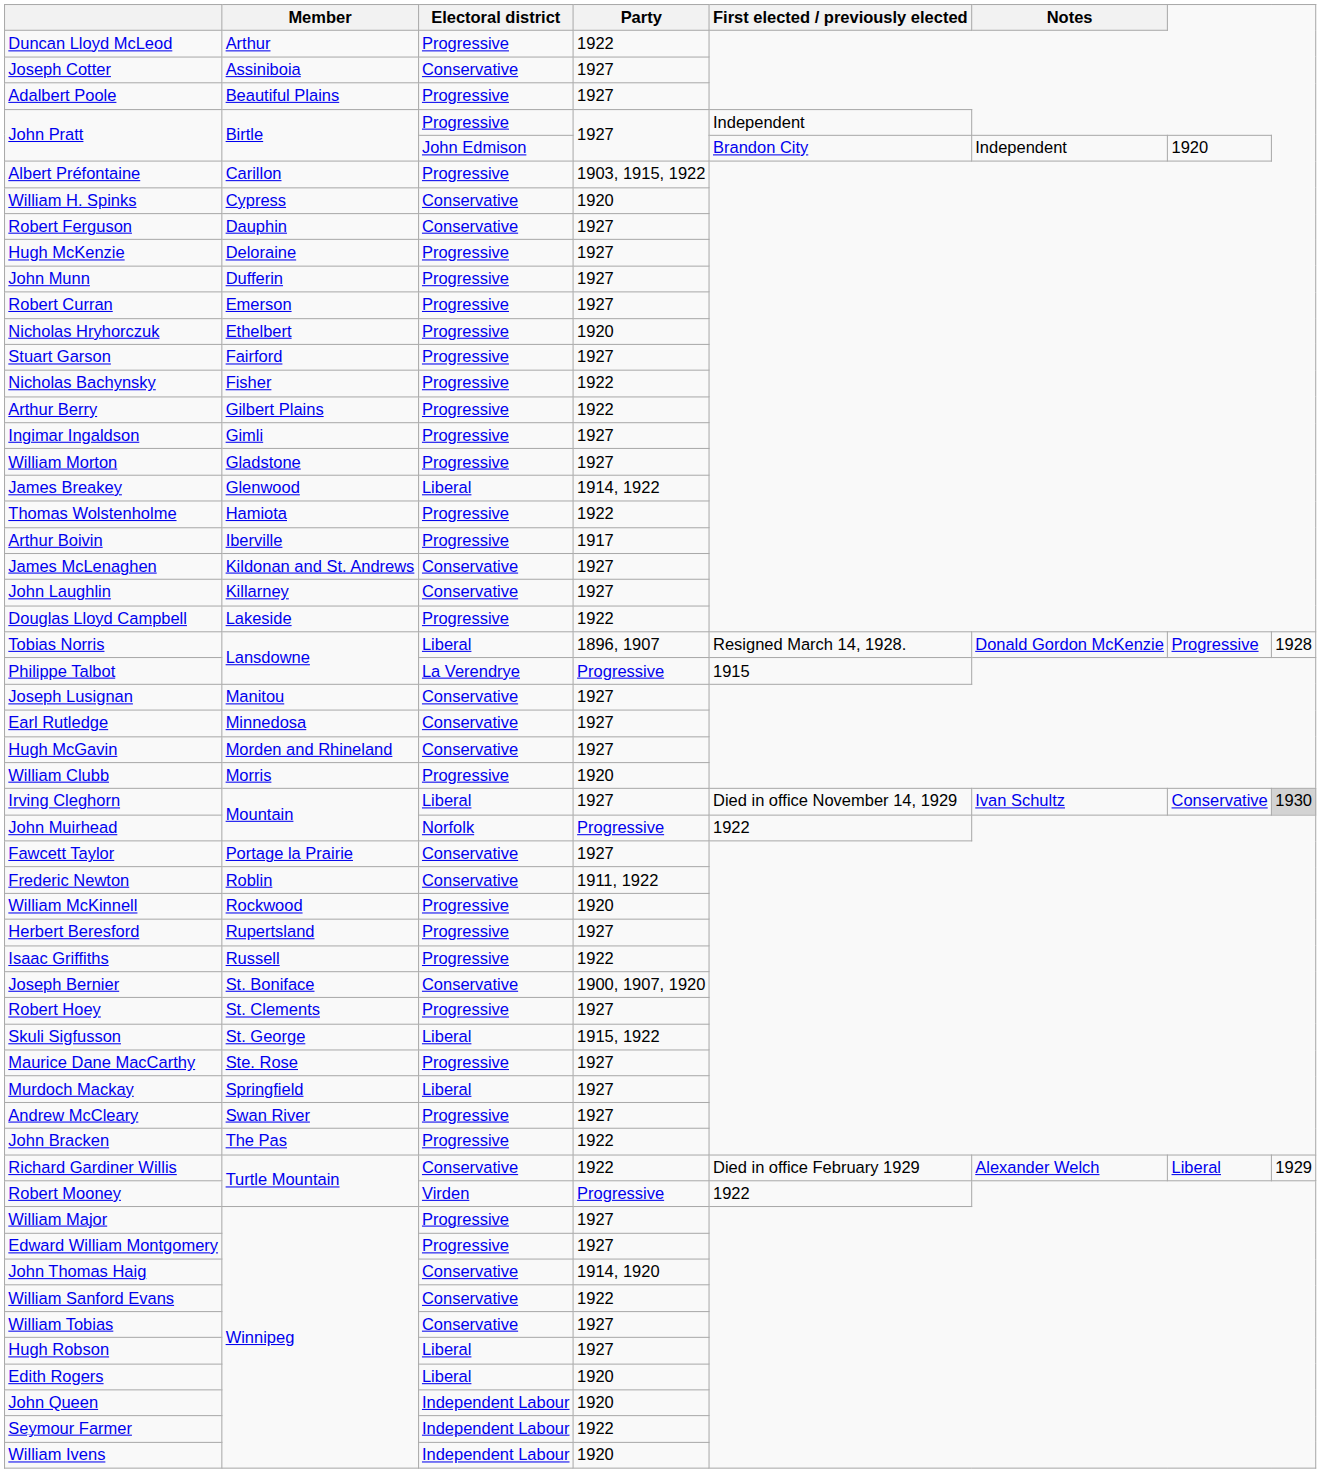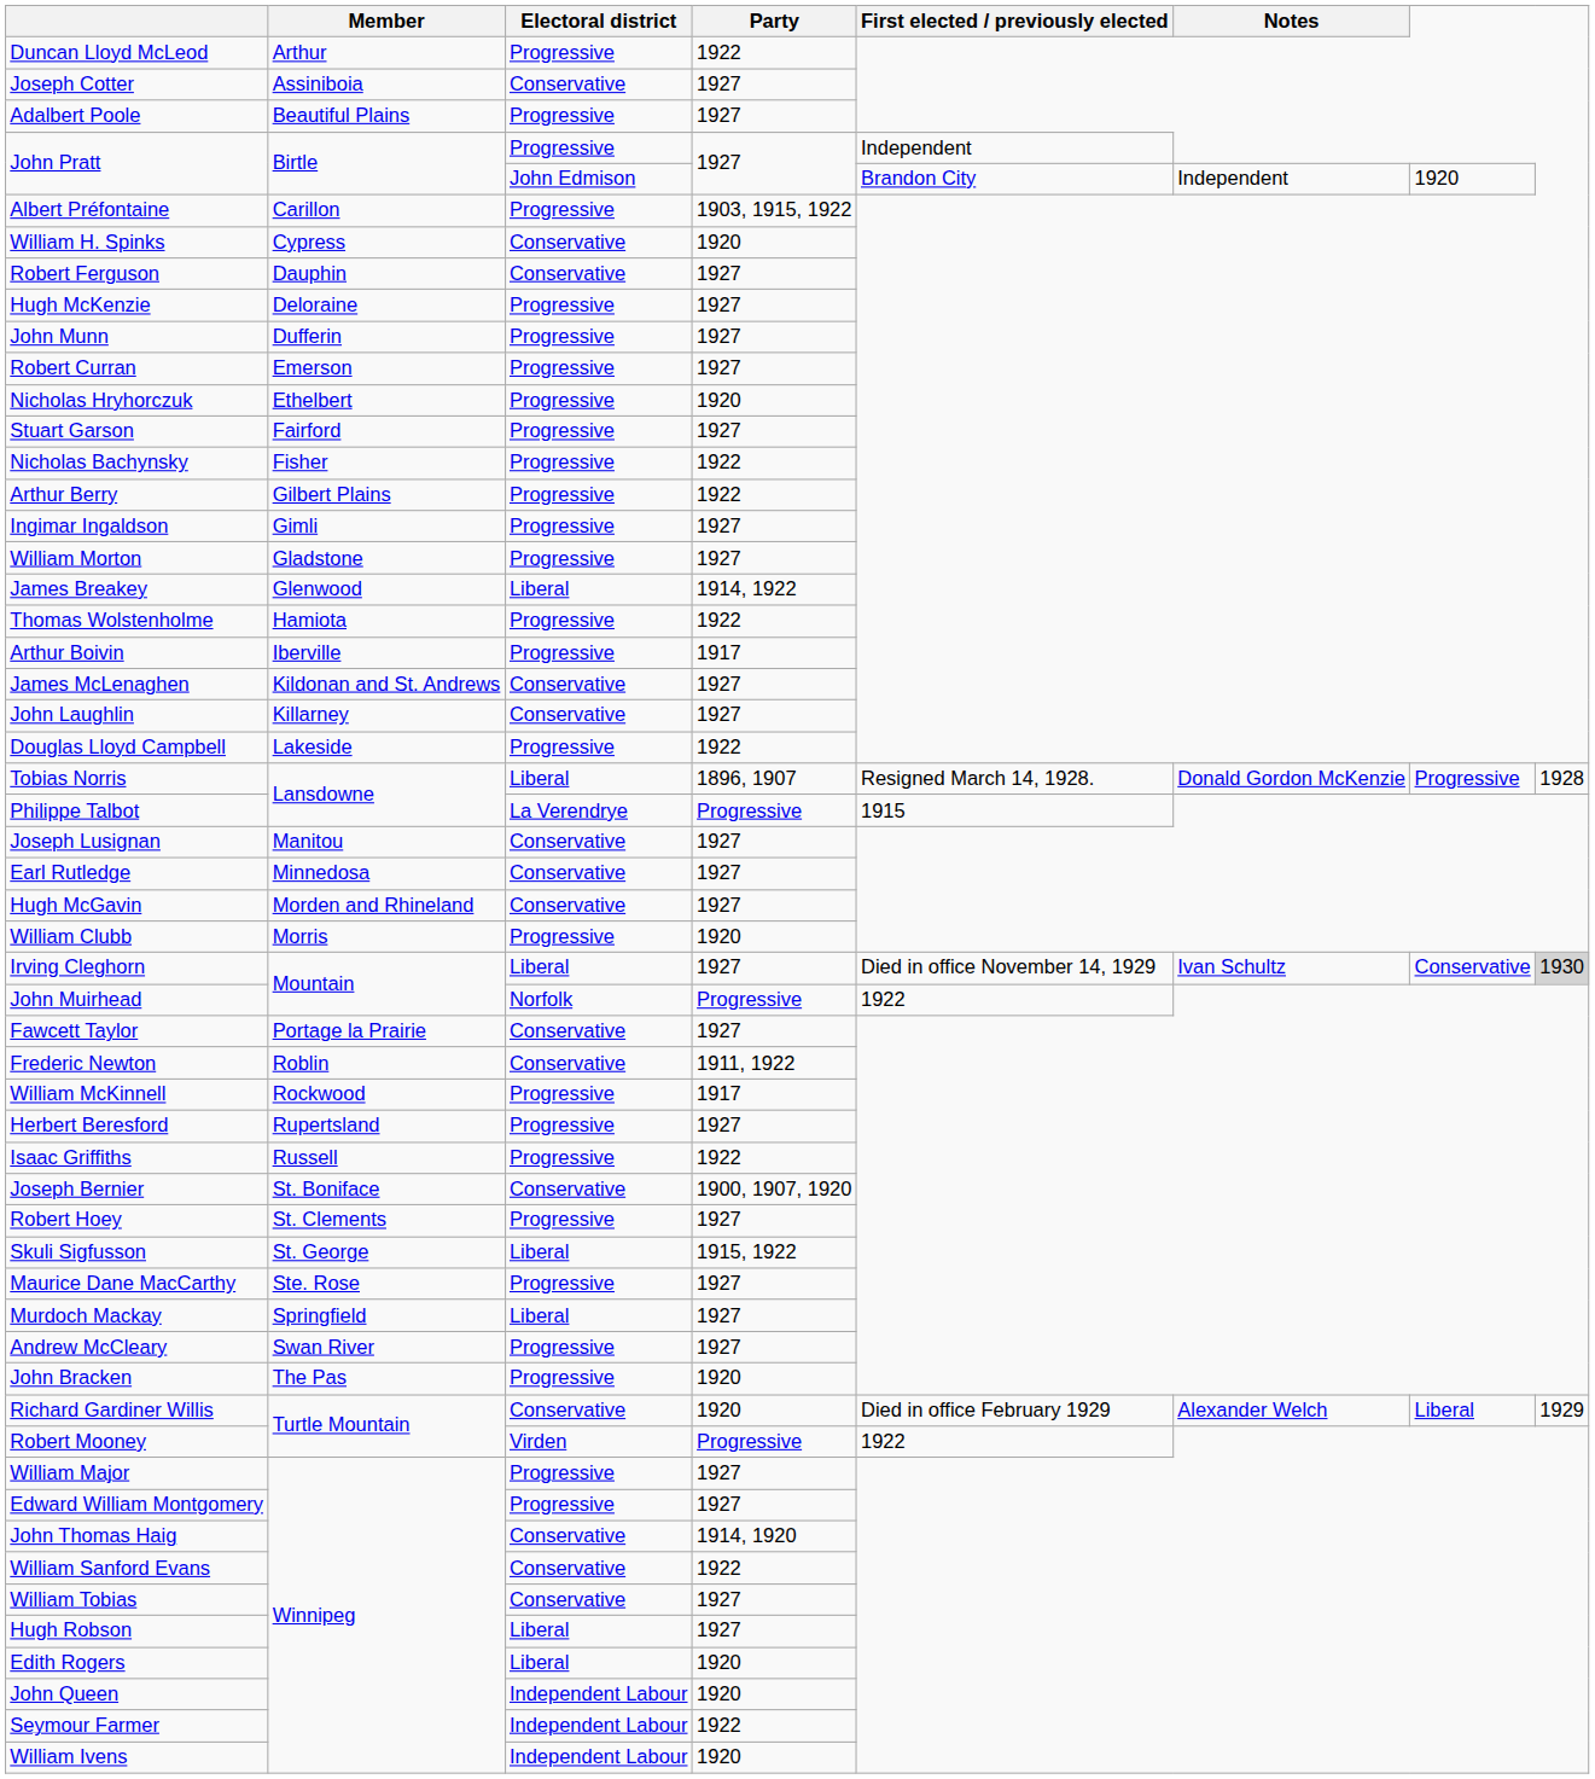 <table class="wikitable sortable">
 <tr>
 <th></th>
 <th>Member</th>
 <th>Electoral district</th>
 <th>Party</th>
 <th>First elected / previously elected</th>
 <th>Notes</th>
 </tr>
 <tr>
 <td><a href='#'>Duncan Lloyd McLeod</a></td>
 <td><a href='#'>Arthur</a></td>
 <td><a href='#'>Progressive</a></td>
 <td>1922</td>
 </tr>
 <tr>
 <td><a href='#'>Joseph Cotter</a></td>
 <td><a href='#'>Assiniboia</a></td>
 <td><a href='#'>Conservative</a></td>
 <td>1927</td>
 </tr>
 <tr>
 <td><a href='#'>Adalbert Poole</a></td>
 <td><a href='#'>Beautiful Plains</a></td>
 <td><a href='#'>Progressive</a></td>
 <td>1927</td>
 </tr>
 <tr>
 <td rowspan=2><a href='#'>John Pratt</a></td>
 <td rowspan=2><a href='#'>Birtle</a></td>
 <td><a href='#'>Progressive</a></td>
 <td rowspan=2>1927<br></td>
 <td>Independent</td>
 </tr>
 <tr>
 <td><a href='#'>John Edmison</a></td>
 <td><a href='#'>Brandon City</a></td>
 <td>Independent</td>
 <td>1920</td>
 </tr>
 <tr>
 <td><a href='#'>Albert Préfontaine</a></td>
 <td><a href='#'>Carillon</a></td>
 <td><a href='#'>Progressive</a></td>
 <td>1903, 1915, 1922</td>
 </tr>
 <tr>
 <td><a href='#'>William H. Spinks</a></td>
 <td><a href='#'>Cypress</a></td>
 <td><a href='#'>Conservative</a></td>
 <td>1920</td>
 </tr>
 <tr>
 <td><a href='#'>Robert Ferguson</a></td>
 <td><a href='#'>Dauphin</a></td>
 <td><a href='#'>Conservative</a></td>
 <td>1927</td>
 </tr>
 <tr>
 <td><a href='#'>Hugh McKenzie</a></td>
 <td><a href='#'>Deloraine</a></td>
 <td><a href='#'>Progressive</a></td>
 <td>1927</td>
 </tr>
 <tr>
 <td><a href='#'>John Munn</a></td>
 <td><a href='#'>Dufferin</a></td>
 <td><a href='#'>Progressive</a></td>
 <td>1927</td>
 </tr>
 <tr>
 <td><a href='#'>Robert Curran</a></td>
 <td><a href='#'>Emerson</a></td>
 <td><a href='#'>Progressive</a></td>
 <td>1927</td>
 </tr>
 <tr>
 <td><a href='#'>Nicholas Hryhorczuk</a></td>
 <td><a href='#'>Ethelbert</a></td>
 <td><a href='#'>Progressive</a></td>
 <td>1920</td>
 </tr>
 <tr>
 <td><a href='#'>Stuart Garson</a></td>
 <td><a href='#'>Fairford</a></td>
 <td><a href='#'>Progressive</a></td>
 <td>1927</td>
 </tr>
 <tr>
 <td><a href='#'>Nicholas Bachynsky</a></td>
 <td><a href='#'>Fisher</a></td>
 <td><a href='#'>Progressive</a></td>
 <td>1922</td>
 </tr>
 <tr>
 <td><a href='#'>Arthur Berry</a></td>
 <td><a href='#'>Gilbert Plains</a></td>
 <td><a href='#'>Progressive</a></td>
 <td>1922</td>
 </tr>
 <tr>
 <td><a href='#'>Ingimar Ingaldson</a></td>
 <td><a href='#'>Gimli</a></td>
 <td><a href='#'>Progressive</a></td>
 <td>1927</td>
 </tr>
 <tr>
 <td><a href='#'>William Morton</a></td>
 <td><a href='#'>Gladstone</a></td>
 <td><a href='#'>Progressive</a></td>
 <td>1927</td>
 </tr>
 <tr>
 <td><a href='#'>James Breakey</a></td>
 <td><a href='#'>Glenwood</a></td>
 <td><a href='#'>Liberal</a></td>
 <td>1914, 1922</td>
 </tr>
 <tr>
 <td><a href='#'>Thomas Wolstenholme</a></td>
 <td><a href='#'>Hamiota</a></td>
 <td><a href='#'>Progressive</a></td>
 <td>1922</td>
 </tr>
 <tr>
 <td><a href='#'>Arthur Boivin</a></td>
 <td><a href='#'>Iberville</a></td>
 <td><a href='#'>Progressive</a></td>
 <td>1917</td>
 </tr>
 <tr>
 <td><a href='#'>James McLenaghen</a></td>
 <td><a href='#'>Kildonan and St. Andrews</a></td>
 <td><a href='#'>Conservative</a></td>
 <td>1927</td>
 </tr>
 <tr>
 <td><a href='#'>John Laughlin</a></td>
 <td><a href='#'>Killarney</a></td>
 <td><a href='#'>Conservative</a></td>
 <td>1927</td>
 </tr>
 <tr>
 <td><a href='#'>Douglas Lloyd Campbell</a></td>
 <td><a href='#'>Lakeside</a></td>
 <td><a href='#'>Progressive</a></td>
 <td>1922</td>
 </tr>
 <tr>
 <td><a href='#'>Tobias Norris</a></td>
 <td rowspan=2><a href='#'>Lansdowne</a></td>
 <td><a href='#'>Liberal</a></td>
 <td>1896, 1907</td>
 <td>Resigned March 14, 1928.<br></td>
 <td><a href='#'>Donald Gordon McKenzie</a></td>
 <td><a href='#'>Progressive</a></td>
 <td>1928</td>
 </tr>
 <tr>
 <td><a href='#'>Philippe Talbot</a></td>
 <td><a href='#'>La Verendrye</a></td>
 <td><a href='#'>Progressive</a></td>
 <td>1915</td>
 </tr>
 <tr>
 <td><a href='#'>Joseph Lusignan</a></td>
 <td><a href='#'>Manitou</a></td>
 <td><a href='#'>Conservative</a></td>
 <td>1927</td>
 </tr>
 <tr>
 <td><a href='#'>Earl Rutledge</a></td>
 <td><a href='#'>Minnedosa</a></td>
 <td><a href='#'>Conservative</a></td>
 <td>1927</td>
 </tr>
 <tr>
 <td><a href='#'>Hugh McGavin</a></td>
 <td><a href='#'>Morden and Rhineland</a></td>
 <td><a href='#'>Conservative</a></td>
 <td>1927</td>
 </tr>
 <tr>
 <td><a href='#'>William Clubb</a></td>
 <td><a href='#'>Morris</a></td>
 <td><a href='#'>Progressive</a></td>
 <td>1920</td>
 </tr>
 <tr>
 <td><a href='#'>Irving Cleghorn</a></td>
 <td rowspan=2><a href='#'>Mountain</a></td>
 <td><a href='#'>Liberal</a></td>
 <td>1927</td>
 <td>Died in office November 14, 1929<br></td>
 <td><a href='#'>Ivan Schultz</a></td>
 <td><a href='#'>Conservative</a></td>
 <td style="background: lightgrey;">1930</td>
 </tr>
 <tr>
 <td><a href='#'>John Muirhead</a></td>
 <td><a href='#'>Norfolk</a></td>
 <td><a href='#'>Progressive</a></td>
 <td>1922</td>
 </tr>
 <tr>
 <td><a href='#'>Fawcett Taylor</a></td>
 <td><a href='#'>Portage la Prairie</a></td>
 <td><a href='#'>Conservative</a></td>
 <td>1927</td>
 </tr>
 <tr>
 <td><a href='#'>Frederic Newton</a></td>
 <td><a href='#'>Roblin</a></td>
 <td><a href='#'>Conservative</a></td>
 <td>1911, 1922</td>
 </tr>
 <tr>
 <td><a href='#'>William McKinnell</a></td>
 <td><a href='#'>Rockwood</a></td>
 <td><a href='#'>Progressive</a></td>
-<td>1920</td>
+<td>1917</td>
 </tr>
 <tr>
 <td><a href='#'>Herbert Beresford</a></td>
 <td><a href='#'>Rupertsland</a></td>
 <td><a href='#'>Progressive</a></td>
 <td>1927</td>
 </tr>
 <tr>
 <td><a href='#'>Isaac Griffiths</a></td>
 <td><a href='#'>Russell</a></td>
 <td><a href='#'>Progressive</a></td>
 <td>1922</td>
 </tr>
 <tr>
 <td><a href='#'>Joseph Bernier</a></td>
 <td><a href='#'>St. Boniface</a></td>
 <td><a href='#'>Conservative</a></td>
 <td>1900, 1907, 1920</td>
 </tr>
 <tr>
 <td><a href='#'>Robert Hoey</a></td>
 <td><a href='#'>St. Clements</a></td>
 <td><a href='#'>Progressive</a></td>
 <td>1927</td>
 </tr>
 <tr>
 <td><a href='#'>Skuli Sigfusson</a></td>
 <td><a href='#'>St. George</a></td>
 <td><a href='#'>Liberal</a></td>
 <td>1915, 1922</td>
 </tr>
 <tr>
 <td><a href='#'>Maurice Dane MacCarthy</a></td>
 <td><a href='#'>Ste. Rose</a></td>
 <td><a href='#'>Progressive</a></td>
 <td>1927</td>
 </tr>
 <tr>
 <td><a href='#'>Murdoch Mackay</a></td>
 <td><a href='#'>Springfield</a></td>
 <td><a href='#'>Liberal</a></td>
 <td>1927</td>
 </tr>
 <tr>
 <td><a href='#'>Andrew McCleary</a></td>
 <td><a href='#'>Swan River</a></td>
 <td><a href='#'>Progressive</a></td>
 <td>1927</td>
 </tr>
 <tr>
 <td><a href='#'>John Bracken</a></td>
 <td><a href='#'>The Pas</a></td>
 <td><a href='#'>Progressive</a></td>
-<td>1922</td>
+<td>1920</td>
 </tr>
 <tr>
 <td><a href='#'>Richard Gardiner Willis</a></td>
 <td rowspan=2><a href='#'>Turtle Mountain</a></td>
 <td><a href='#'>Conservative</a></td>
-<td>1922</td>
+<td>1920</td>
 <td>Died in office February 1929<br></td>
 <td><a href='#'>Alexander Welch</a></td>
 <td><a href='#'>Liberal</a></td>
 <td>1929</td>
 </tr>
 <tr>
 <td><a href='#'>Robert Mooney</a></td>
 <td><a href='#'>Virden</a></td>
 <td><a href='#'>Progressive</a></td>
 <td>1922</td>
 </tr>
 <tr>
 <td><a href='#'>William Major</a></td>
 <td rowspan=10><a href='#'>Winnipeg</a></td>
 <td><a href='#'>Progressive</a></td>
 <td>1927</td>
 </tr>
 <tr>
 <td><a href='#'>Edward William Montgomery</a></td>
 <td><a href='#'>Progressive</a></td>
 <td>1927</td>
 </tr>
 <tr>
 <td><a href='#'>John Thomas Haig</a></td>
 <td><a href='#'>Conservative</a></td>
 <td>1914, 1920</td>
 </tr>
 <tr>
 <td><a href='#'>William Sanford Evans</a></td>
 <td><a href='#'>Conservative</a></td>
 <td>1922</td>
 </tr>
 <tr>
 <td><a href='#'>William Tobias</a></td>
 <td><a href='#'>Conservative</a></td>
 <td>1927</td>
 </tr>
 <tr>
 <td><a href='#'>Hugh Robson</a></td>
 <td><a href='#'>Liberal</a></td>
 <td>1927</td>
 </tr>
 <tr>
 <td><a href='#'>Edith Rogers</a></td>
 <td><a href='#'>Liberal</a></td>
 <td>1920</td>
 </tr>
 <tr>
 <td><a href='#'>John Queen</a></td>
 <td><a href='#'>Independent Labour</a></td>
 <td>1920</td>
 </tr>
 <tr>
 <td><a href='#'>Seymour Farmer</a></td>
 <td><a href='#'>Independent Labour</a></td>
 <td>1922</td>
 </tr>
 <tr>
 <td><a href='#'>William Ivens</a></td>
 <td><a href='#'>Independent Labour</a></td>
 <td>1920</td>
 </tr>
 </table>
